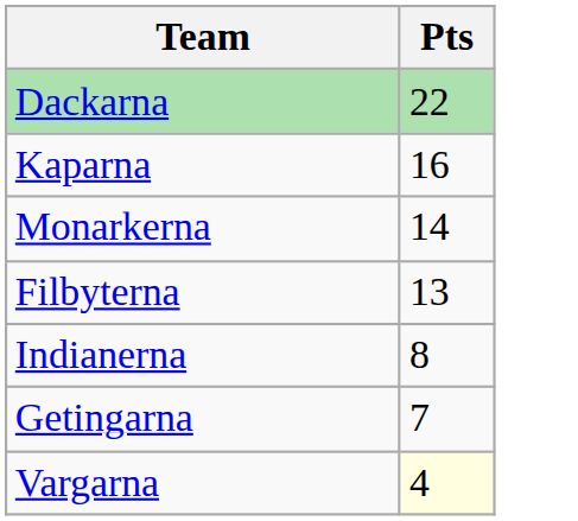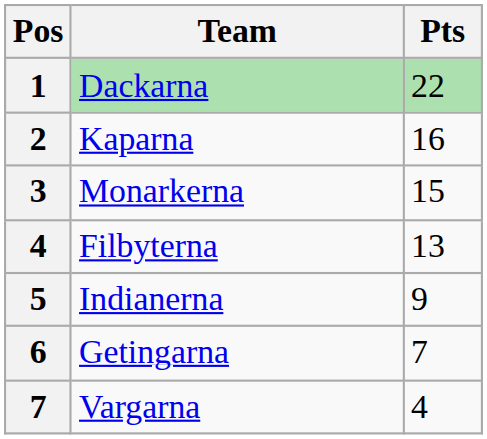 <table class="wikitable">
 <tr>
+<th width=20>Pos</th>
 <th width=150>Team</th>
 <th width=30>Pts</th>
 </tr>
 <tr style="background:#ACE1AF;">
+<th>1</th>
 <td><a href='#'>Dackarna</a></td>
 <td>22</td>
 </tr>
 <tr>
+<th>2</th>
 <td><a href='#'>Kaparna</a></td>
 <td>16</td>
 </tr>
 <tr>
+<th>3</th>
 <td><a href='#'>Monarkerna</a></td>
-<td>14</td>
+<td>15</td>
 </tr>
 <tr>
+<th>4</th>
 <td><a href='#'>Filbyterna</a></td>
 <td>13</td>
 </tr>
 <tr>
+<th>5</th>
 <td><a href='#'>Indianerna</a></td>
-<td>8</td>
+<td>9</td>
 </tr>
 <tr>
+<th>6</th>
 <td><a href='#'>Getingarna</a></td>
 <td>7</td>
 </tr>
 <tr>
+<th>7</th>
 <td><a href='#'>Vargarna</a></td>
-<td style="background: lightyellow;">4</td>
+<td>4</td>
 </tr>
 </table>
